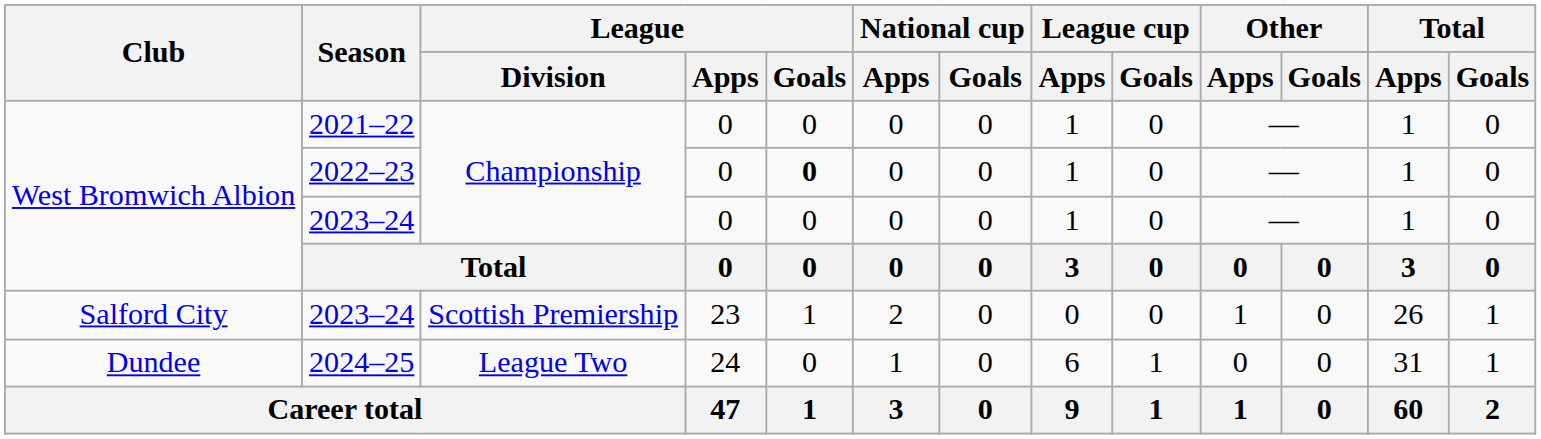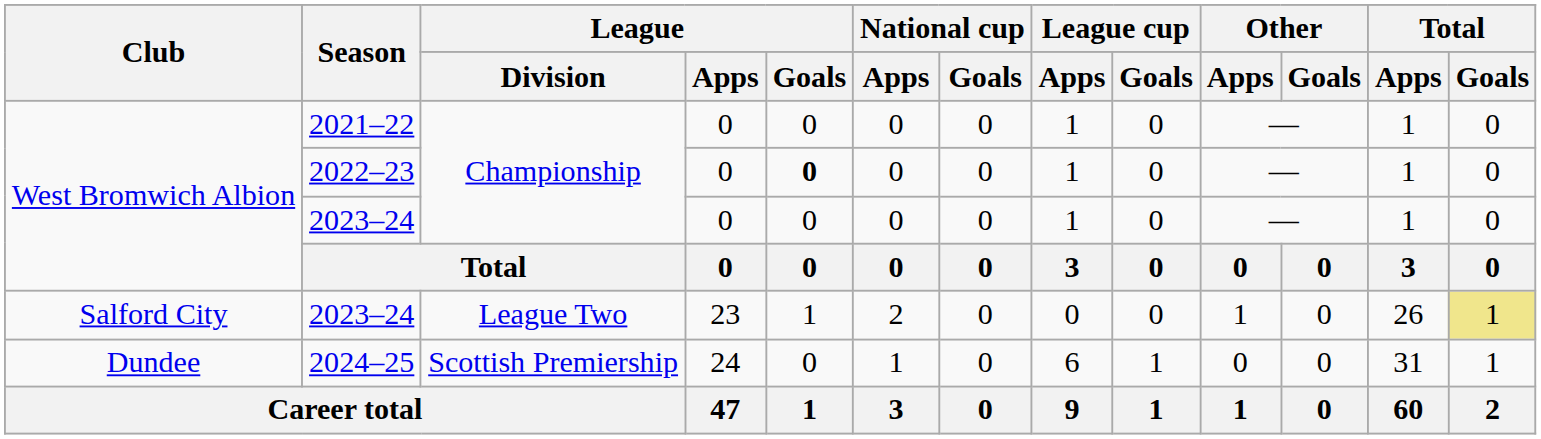 <table class="wikitable" style="text-align:center">
 <tr>
 <th rowspan="2">Club</th>
 <th rowspan="2">Season</th>
 <th colspan="3">League</th>
 <th colspan="2">National cup</th>
 <th colspan="2">League cup</th>
 <th colspan="2">Other</th>
 <th colspan="2">Total</th>
 </tr>
 <tr>
 <th>Division</th>
 <th>Apps</th>
 <th>Goals</th>
 <th>Apps</th>
 <th>Goals</th>
 <th>Apps</th>
 <th>Goals</th>
 <th>Apps</th>
 <th>Goals</th>
 <th>Apps</th>
 <th>Goals</th>
 </tr>
 <tr>
 <td rowspan=4><a href='#'>West Bromwich Albion</a></td>
 <td><a href='#'>2021–22</a></td>
 <td rowspan=3><a href='#'>Championship</a></td>
 <td>0</td>
 <td>0</td>
 <td>0</td>
 <td>0</td>
 <td>1</td>
 <td>0</td>
 <td colspan=2>—</td>
 <td>1</td>
 <td>0</td>
 </tr>
 <tr>
 <td><a href='#'>2022–23</a></td>
 <td>0</td>
 <td><strong>0</strong></td>
 <td>0</td>
 <td>0</td>
 <td>1</td>
 <td>0</td>
 <td colspan=2>—</td>
 <td>1</td>
 <td>0</td>
 </tr>
 <tr>
 <td><a href='#'>2023–24</a></td>
 <td>0</td>
 <td>0</td>
 <td>0</td>
 <td>0</td>
 <td>1</td>
 <td>0</td>
 <td colspan=2>—</td>
 <td>1</td>
 <td>0</td>
 </tr>
 <tr>
 <th colspan="2">Total</th>
 <th>0</th>
 <th>0</th>
 <th>0</th>
 <th>0</th>
 <th>3</th>
 <th>0</th>
 <th>0</th>
 <th>0</th>
 <th>3</th>
 <th>0</th>
 </tr>
 <tr>
 <td><a href='#'>Salford City</a></td>
 <td><a href='#'>2023–24</a></td>
-<td><a href='#'>Scottish Premiership</a></td>
+<td><a href='#'>League Two</a></td>
 <td>23</td>
 <td>1</td>
 <td>2</td>
 <td>0</td>
 <td>0</td>
 <td>0</td>
 <td>1</td>
 <td>0</td>
 <td>26</td>
-<td>1</td>
+<td style="background: khaki;">1</td>
 </tr>
 <tr>
 <td><a href='#'>Dundee</a></td>
 <td><a href='#'>2024–25</a></td>
-<td><a href='#'>League Two</a></td>
+<td><a href='#'>Scottish Premiership</a></td>
 <td>24</td>
 <td>0</td>
 <td>1</td>
 <td>0</td>
 <td>6</td>
 <td>1</td>
 <td>0</td>
 <td>0</td>
 <td>31</td>
 <td>1</td>
 </tr>
 <tr>
 <th colspan="3">Career total</th>
 <th>47</th>
 <th>1</th>
 <th>3</th>
 <th>0</th>
 <th>9</th>
 <th>1</th>
 <th>1</th>
 <th>0</th>
 <th>60</th>
 <th>2</th>
 </tr>
 </table>
